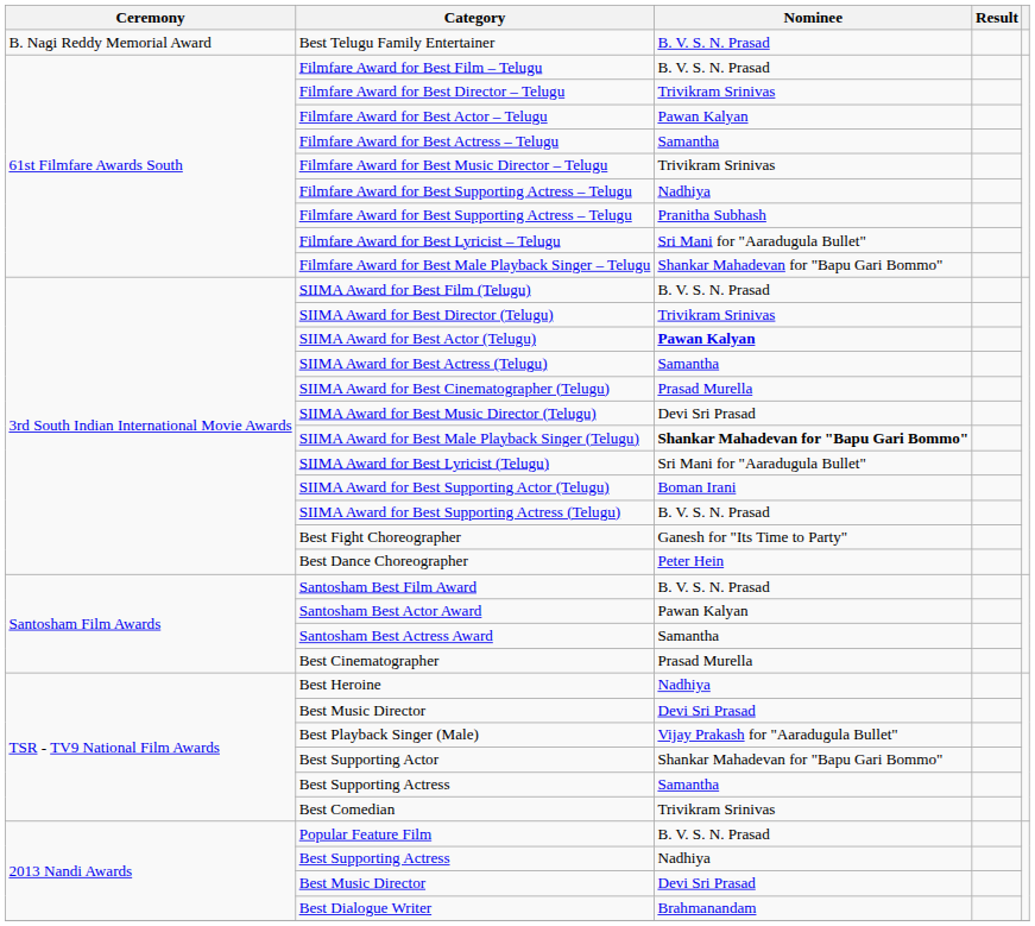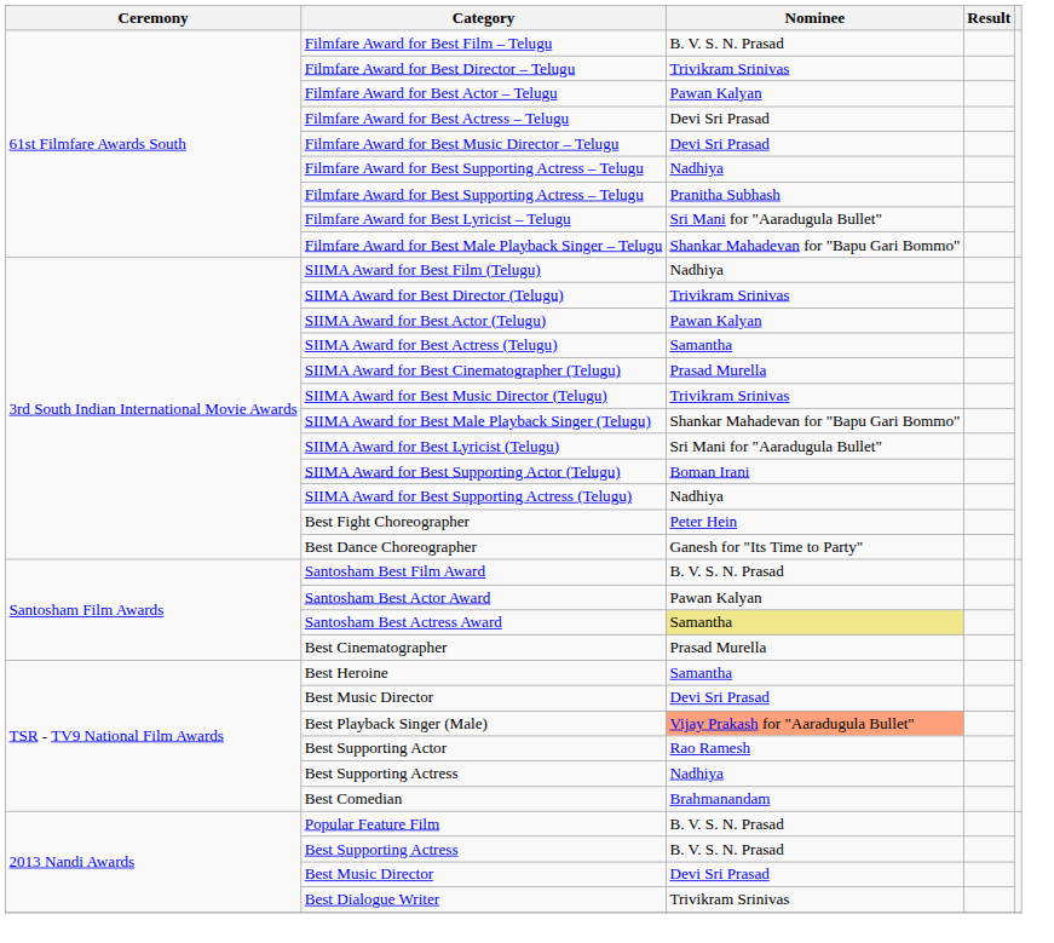 <table class="wikitable">
 <tr>
 <th>Ceremony</th>
 <th>Category</th>
 <th>Nominee</th>
 <th>Result</th>
 <th></th>
-</tr>
-<tr>
-<td>B. Nagi Reddy Memorial Award</td>
-<td>Best Telugu Family Entertainer</td>
-<td><a href='#'>B. V. S. N. Prasad</a></td>
-<td></td>
-<td></td>
 </tr>
 <tr>
 <td rowspan="9"><a href='#'>61st Filmfare Awards South</a></td>
 <td><a href='#'>Filmfare Award for Best Film – Telugu</a></td>
 <td>B. V. S. N. Prasad</td>
 <td></td>
 <td rowspan="9"></td>
 </tr>
 <tr>
 <td><a href='#'>Filmfare Award for Best Director – Telugu</a></td>
 <td><a href='#'>Trivikram Srinivas</a></td>
 <td></td>
 </tr>
 <tr>
 <td><a href='#'>Filmfare Award for Best Actor – Telugu</a></td>
 <td><a href='#'>Pawan Kalyan</a></td>
 <td></td>
 </tr>
 <tr>
 <td><a href='#'>Filmfare Award for Best Actress – Telugu</a></td>
-<td><a href='#'>Samantha</a></td>
+<td>Devi Sri Prasad</td>
 <td></td>
 </tr>
 <tr>
 <td><a href='#'>Filmfare Award for Best Music Director – Telugu</a></td>
-<td>Trivikram Srinivas</td>
+<td><a href='#'>Devi Sri Prasad</a></td>
 <td></td>
 </tr>
 <tr>
 <td><a href='#'>Filmfare Award for Best Supporting Actress – Telugu</a></td>
 <td><a href='#'>Nadhiya</a></td>
 <td></td>
 </tr>
 <tr>
 <td><a href='#'>Filmfare Award for Best Supporting Actress – Telugu</a></td>
 <td><a href='#'>Pranitha Subhash</a></td>
 <td></td>
 </tr>
 <tr>
 <td><a href='#'>Filmfare Award for Best Lyricist – Telugu</a></td>
 <td><a href='#'>Sri Mani</a> for "Aaradugula Bullet"</td>
 <td></td>
 </tr>
 <tr>
 <td><a href='#'>Filmfare Award for Best Male Playback Singer – Telugu</a></td>
 <td><a href='#'>Shankar Mahadevan</a> for "Bapu Gari Bommo"</td>
 <td></td>
 </tr>
 <tr>
 <td rowspan="12"><a href='#'>3rd South Indian International Movie Awards</a></td>
 <td><a href='#'>SIIMA Award for Best Film (Telugu)</a></td>
-<td>B. V. S. N. Prasad</td>
+<td>Nadhiya</td>
 <td></td>
 <td rowspan="12"></td>
 </tr>
 <tr>
 <td><a href='#'>SIIMA Award for Best Director (Telugu)</a></td>
 <td><a href='#'>Trivikram Srinivas</a></td>
 <td></td>
 </tr>
 <tr>
 <td><a href='#'>SIIMA Award for Best Actor (Telugu)</a></td>
-<td><strong><a href='#'>Pawan Kalyan</a></strong></td>
+<td><a href='#'>Pawan Kalyan</a></td>
 <td></td>
 </tr>
 <tr>
 <td><a href='#'>SIIMA Award for Best Actress (Telugu)</a></td>
 <td><a href='#'>Samantha</a></td>
 <td></td>
 </tr>
 <tr>
 <td><a href='#'>SIIMA Award for Best Cinematographer (Telugu)</a></td>
 <td><a href='#'>Prasad Murella</a></td>
 <td></td>
 </tr>
 <tr>
 <td><a href='#'>SIIMA Award for Best Music Director (Telugu)</a></td>
-<td>Devi Sri Prasad</td>
+<td><a href='#'>Trivikram Srinivas</a></td>
 <td></td>
 </tr>
 <tr>
 <td><a href='#'>SIIMA Award for Best Male Playback Singer (Telugu)</a></td>
-<td><strong>Shankar Mahadevan for "Bapu Gari Bommo"</strong></td>
+<td>Shankar Mahadevan for "Bapu Gari Bommo"</td>
 <td></td>
 </tr>
 <tr>
 <td><a href='#'>SIIMA Award for Best Lyricist (Telugu)</a></td>
 <td>Sri Mani for "Aaradugula Bullet"</td>
 <td></td>
 </tr>
 <tr>
 <td><a href='#'>SIIMA Award for Best Supporting Actor (Telugu)</a></td>
 <td><a href='#'>Boman Irani</a></td>
 <td></td>
 </tr>
 <tr>
 <td><a href='#'>SIIMA Award for Best Supporting Actress (Telugu)</a></td>
-<td>B. V. S. N. Prasad</td>
+<td>Nadhiya</td>
 <td></td>
 </tr>
 <tr>
 <td>Best Fight Choreographer</td>
-<td>Ganesh for "Its Time to Party"</td>
+<td><a href='#'>Peter Hein</a></td>
 <td></td>
 </tr>
 <tr>
 <td>Best Dance Choreographer</td>
-<td><a href='#'>Peter Hein</a></td>
+<td>Ganesh for "Its Time to Party"</td>
 <td></td>
 </tr>
 <tr>
 <td rowspan="4"><a href='#'>Santosham Film Awards</a></td>
 <td><a href='#'>Santosham Best Film Award</a></td>
 <td>B. V. S. N. Prasad</td>
 <td></td>
 <td rowspan="4"></td>
 </tr>
 <tr>
 <td><a href='#'>Santosham Best Actor Award</a></td>
 <td>Pawan Kalyan</td>
 <td></td>
 </tr>
 <tr>
 <td><a href='#'>Santosham Best Actress Award</a></td>
-<td>Samantha</td>
+<td style="background: khaki;">Samantha</td>
 <td></td>
 </tr>
 <tr>
 <td>Best Cinematographer</td>
 <td>Prasad Murella</td>
 <td></td>
 </tr>
 <tr>
 <td rowspan="6"><a href='#'>TSR</a> - <a href='#'>TV9 National Film Awards</a></td>
 <td>Best Heroine</td>
-<td><a href='#'>Nadhiya</a></td>
+<td><a href='#'>Samantha</a></td>
 <td></td>
 <td rowspan="6"></td>
 </tr>
 <tr>
 <td>Best Music Director</td>
 <td><a href='#'>Devi Sri Prasad</a></td>
 <td></td>
 </tr>
 <tr>
 <td>Best Playback Singer (Male)</td>
-<td><a href='#'>Vijay Prakash</a> for "Aaradugula Bullet"</td>
+<td style="background: lightsalmon;"><a href='#'>Vijay Prakash</a> for "Aaradugula Bullet"</td>
 <td></td>
 </tr>
 <tr>
 <td>Best Supporting Actor</td>
-<td>Shankar Mahadevan for "Bapu Gari Bommo"</td>
+<td><a href='#'>Rao Ramesh</a></td>
 <td></td>
 </tr>
 <tr>
 <td>Best Supporting Actress</td>
-<td><a href='#'>Samantha</a></td>
+<td><a href='#'>Nadhiya</a></td>
 <td></td>
 </tr>
 <tr>
 <td>Best Comedian</td>
-<td>Trivikram Srinivas</td>
+<td><a href='#'>Brahmanandam</a></td>
 <td></td>
 </tr>
 <tr>
 <td rowspan="4"><a href='#'>2013 Nandi Awards</a></td>
 <td><a href='#'>Popular Feature Film</a></td>
 <td>B. V. S. N. Prasad</td>
 <td></td>
 <td rowspan="4"></td>
 </tr>
 <tr>
 <td><a href='#'>Best Supporting Actress</a></td>
-<td>Nadhiya</td>
+<td>B. V. S. N. Prasad</td>
 <td></td>
 </tr>
 <tr>
 <td><a href='#'>Best Music Director</a></td>
 <td><a href='#'>Devi Sri Prasad</a></td>
 <td></td>
 </tr>
 <tr>
 <td><a href='#'>Best Dialogue Writer</a></td>
-<td><a href='#'>Brahmanandam</a></td>
+<td>Trivikram Srinivas</td>
 <td></td>
 </tr>
 <tr>
 </tr>
 </table>
